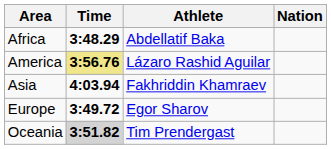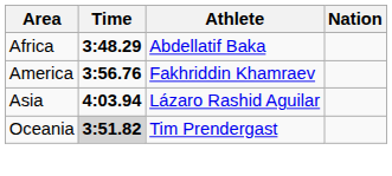 <table class="wikitable">
 <tr>
 <th>Area</th>
 <th>Time</th>
 <th>Athlete</th>
 <th>Nation</th>
 </tr>
 <tr>
 <td>Africa</td>
 <td><strong>3:48.29</strong> </td>
 <td><a href='#'>Abdellatif Baka</a></td>
 <td></td>
 </tr>
 <tr>
 <td>America</td>
-<td style="background: khaki;"><strong>3:56.76</strong></td>
-<td><a href='#'>Lázaro Rashid Aguilar</a></td>
+<td><strong>3:56.76</strong></td>
+<td><a href='#'>Fakhriddin Khamraev</a></td>
 <td></td>
 </tr>
 <tr>
 <td>Asia</td>
 <td><strong>4:03.94</strong></td>
-<td><a href='#'>Fakhriddin Khamraev</a></td>
-<td></td>
-</tr>
-<tr>
-<td>Europe</td>
-<td><strong>3:49.72</strong></td>
-<td><a href='#'>Egor Sharov</a></td>
+<td><a href='#'>Lázaro Rashid Aguilar</a></td>
 <td></td>
 </tr>
 <tr>
 <td>Oceania</td>
 <td style="background: lightgrey;"><strong>3:51.82</strong></td>
 <td><a href='#'>Tim Prendergast</a></td>
 <td></td>
 </tr>
 </table>
